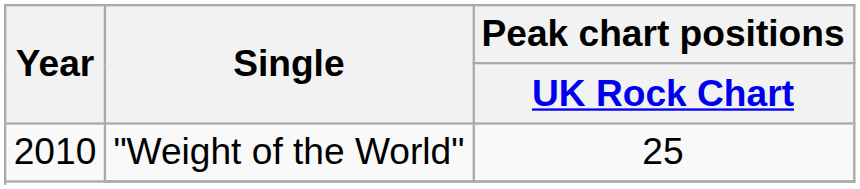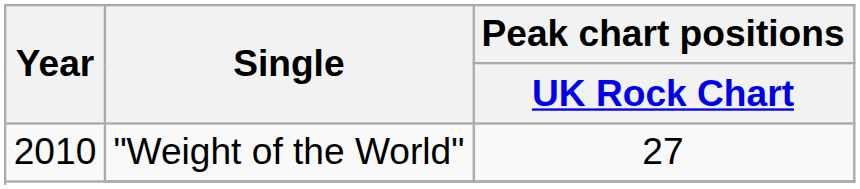 <table class="wikitable">
 <tr>
 <th rowspan="2">Year</th>
 <th rowspan="2">Single</th>
 <th colspan="3">Peak chart positions</th>
 </tr>
 <tr>
 <th><a href='#'>UK Rock Chart</a></th>
 </tr>
 <tr>
 <td rowspan="2">2010</td>
 <td>"Weight of the World"</td>
-<td align="center">25</td>
+<td align="center">27</td>
 </tr>
 <tr>
 </tr>
 </table>
